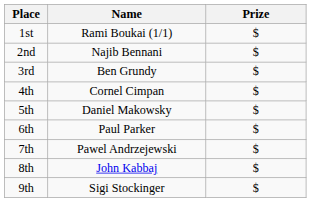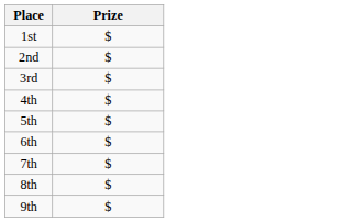 <table class="wikitable">
 <tr>
 <th width="50">Place</th>
-<th width="200">Name</th>
 <th width="125">Prize</th>
 </tr>
 <tr>
 <td align = "center">1st</td>
-<td align = "center">Rami Boukai (1/1)</td>
 <td align = "center">$</td>
 </tr>
 <tr>
 <td align = "center">2nd</td>
-<td align = "center">Najib Bennani</td>
 <td align = "center">$</td>
 </tr>
 <tr>
 <td align = "center">3rd</td>
-<td align = "center">Ben Grundy</td>
 <td align = "center">$</td>
 </tr>
 <tr>
 <td align = "center">4th</td>
-<td align = "center">Cornel Cimpan</td>
 <td align = "center">$</td>
 </tr>
 <tr>
 <td align = "center">5th</td>
-<td align = "center">Daniel Makowsky</td>
 <td align = "center">$</td>
 </tr>
 <tr>
 <td align = "center">6th</td>
-<td align = "center">Paul Parker</td>
 <td align = "center">$</td>
 </tr>
 <tr>
 <td align = "center">7th</td>
-<td align = "center">Pawel Andrzejewski</td>
 <td align = "center">$</td>
 </tr>
 <tr>
 <td align = "center">8th</td>
-<td align = "center"><a href='#'>John Kabbaj</a></td>
 <td align = "center">$</td>
 </tr>
 <tr>
 <td align = "center">9th</td>
-<td align = "center">Sigi Stockinger</td>
 <td align = "center">$</td>
 </tr>
 </table>
